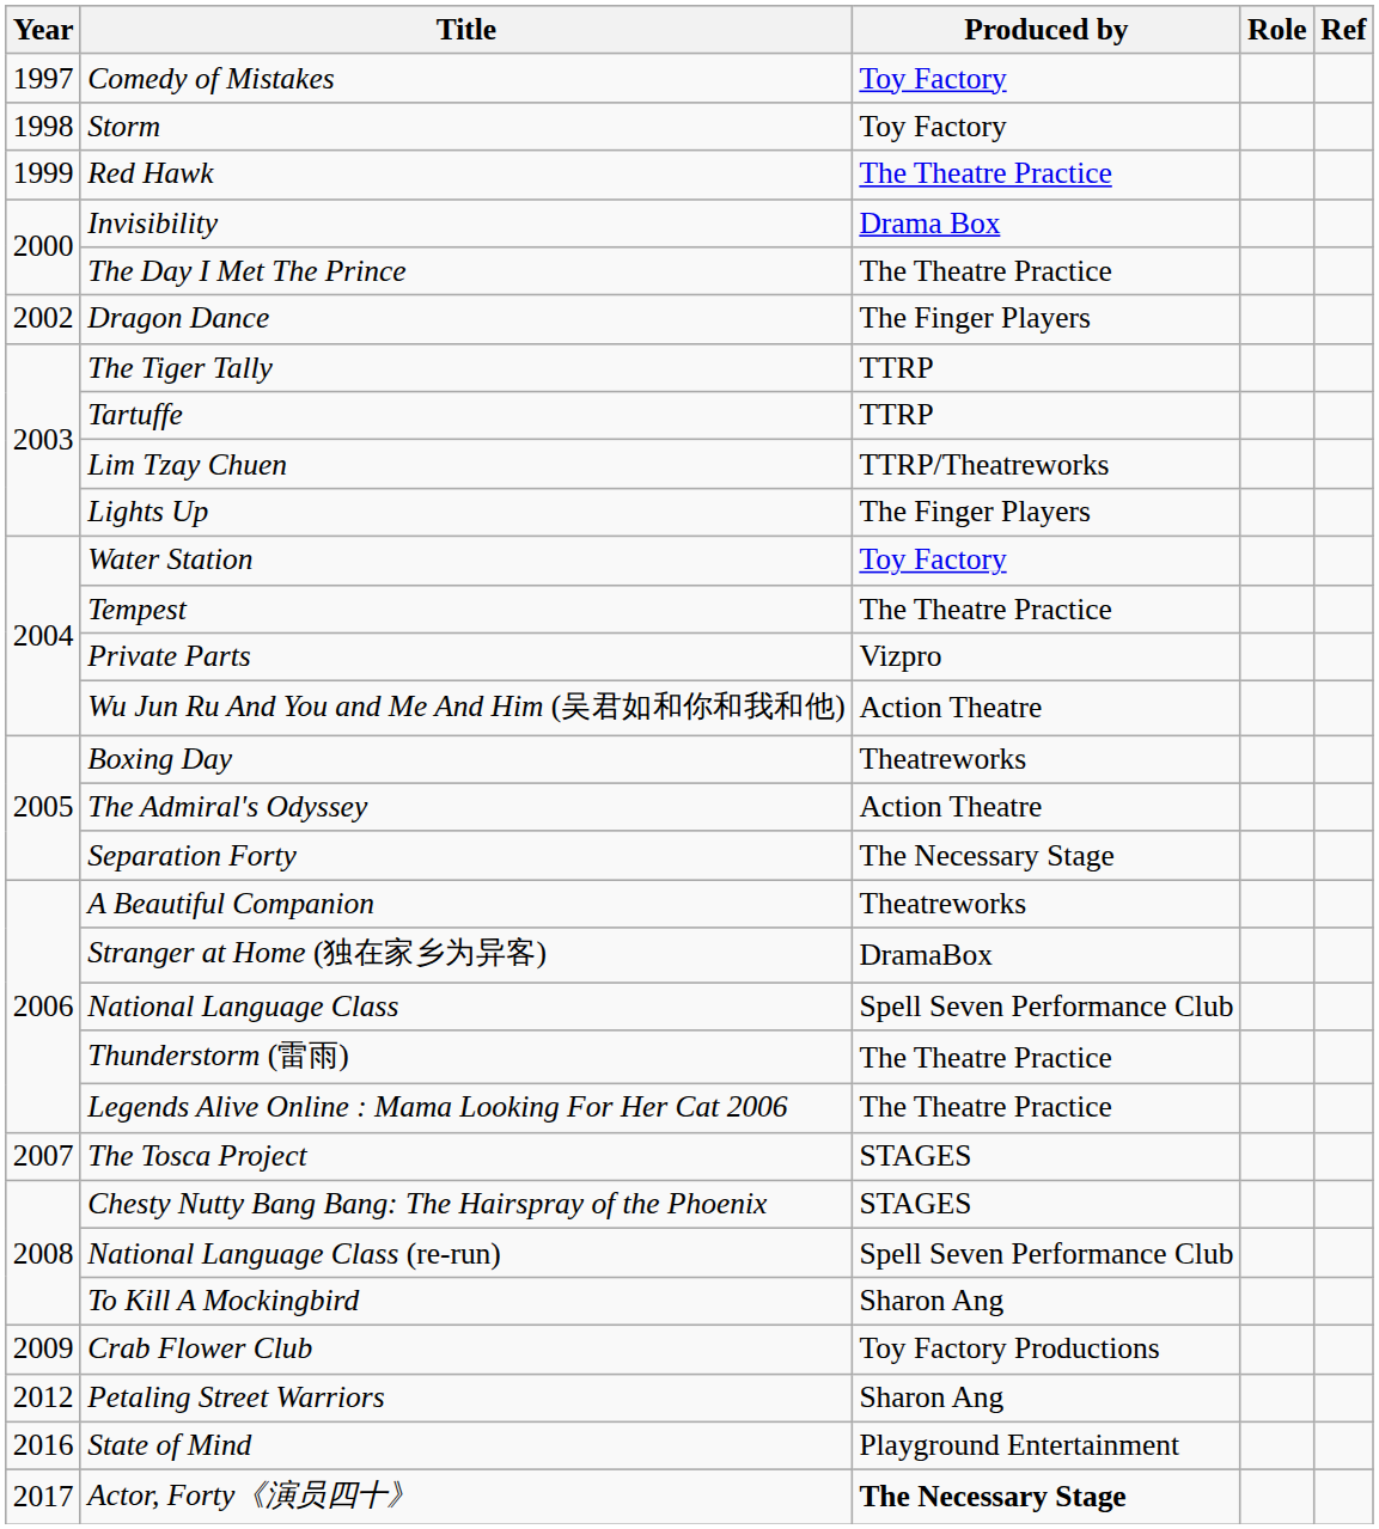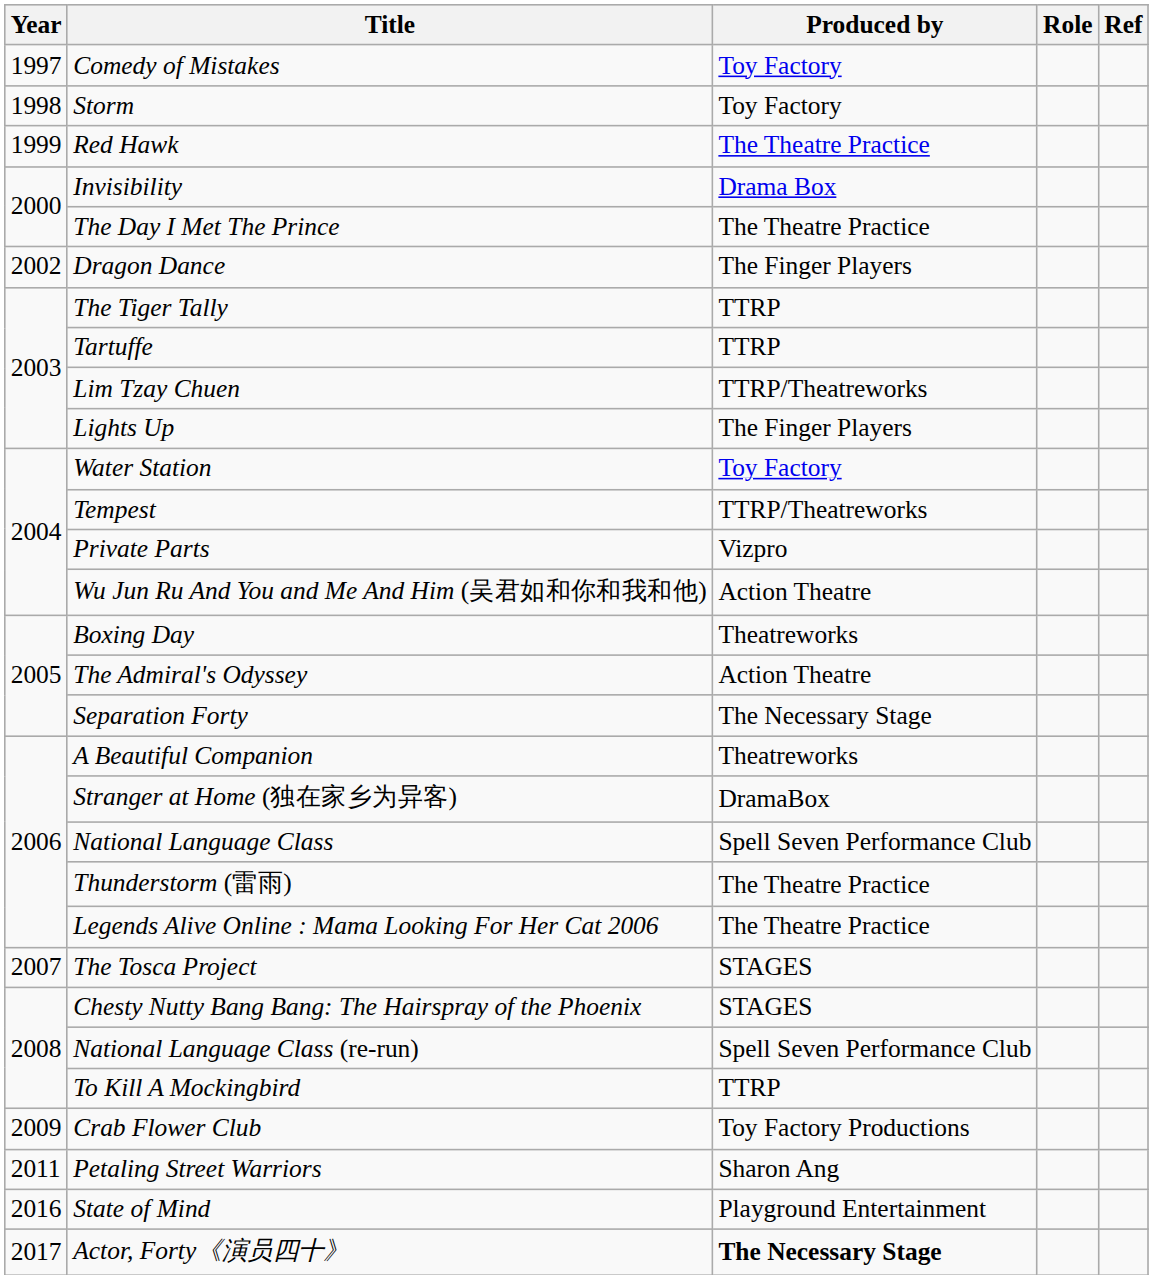 <table class="wikitable sortable">
 <tr>
 <th>Year</th>
 <th>Title</th>
 <th>Produced by</th>
 <th>Role</th>
 <th>Ref</th>
 </tr>
 <tr>
 <td>1997</td>
 <td><em>Comedy of Mistakes</em></td>
 <td><a href='#'>Toy Factory</a></td>
 <td></td>
 <td></td>
 </tr>
 <tr>
 <td>1998</td>
 <td><em>Storm</em></td>
 <td>Toy Factory</td>
 <td></td>
 <td></td>
 </tr>
 <tr>
 <td>1999</td>
 <td><em>Red Hawk</em></td>
 <td><a href='#'>The Theatre Practice</a></td>
 <td></td>
 <td></td>
 </tr>
 <tr>
 <td rowspan="2">2000</td>
 <td><em>Invisibility</em></td>
 <td><a href='#'>Drama Box</a></td>
 <td></td>
 <td></td>
 </tr>
 <tr>
 <td><em>The Day I Met The Prince</em></td>
 <td>The Theatre Practice</td>
 <td></td>
 <td></td>
 </tr>
 <tr>
 <td>2002</td>
 <td><em>Dragon Dance</em></td>
 <td>The Finger Players</td>
 <td></td>
 <td></td>
 </tr>
 <tr>
 <td rowspan="4">2003</td>
 <td><em>The Tiger Tally</em></td>
 <td>TTRP</td>
 <td></td>
 <td></td>
 </tr>
 <tr>
 <td><em>Tartuffe</em></td>
 <td>TTRP</td>
 <td></td>
 <td></td>
 </tr>
 <tr>
 <td><em>Lim Tzay Chuen</em></td>
 <td>TTRP/Theatreworks</td>
 <td></td>
 <td></td>
 </tr>
 <tr>
 <td><em>Lights Up</em></td>
 <td>The Finger Players</td>
 <td></td>
 <td></td>
 </tr>
 <tr>
 <td rowspan="4">2004</td>
 <td><em>Water Station</em></td>
 <td><a href='#'>Toy Factory</a></td>
 <td></td>
 <td></td>
 </tr>
 <tr>
 <td><em>Tempest</em></td>
-<td>The Theatre Practice</td>
+<td>TTRP/Theatreworks</td>
 <td></td>
 <td></td>
 </tr>
 <tr>
 <td><em>Private Parts</em></td>
 <td>Vizpro</td>
 <td></td>
 <td></td>
 </tr>
 <tr>
 <td><em>Wu Jun Ru And You and Me And Him</em> (吴君如和你和我和他)</td>
 <td>Action Theatre</td>
 <td></td>
 <td></td>
 </tr>
 <tr>
 <td rowspan="3">2005</td>
 <td><em>Boxing Day</em></td>
 <td>Theatreworks</td>
 <td></td>
 <td></td>
 </tr>
 <tr>
 <td><em>The Admiral's Odyssey</em></td>
 <td>Action Theatre</td>
 <td></td>
 <td></td>
 </tr>
 <tr>
 <td><em>Separation Forty</em></td>
 <td>The Necessary Stage</td>
 <td></td>
 <td></td>
 </tr>
 <tr>
 <td rowspan="5">2006</td>
 <td><em>A Beautiful Companion</em></td>
 <td>Theatreworks</td>
 <td></td>
 <td></td>
 </tr>
 <tr>
 <td><em>Stranger at Home</em> (独在家乡为异客)</td>
 <td>DramaBox</td>
 <td></td>
 <td></td>
 </tr>
 <tr>
 <td><em>National Language Class</em></td>
 <td>Spell Seven Performance Club</td>
 <td></td>
 <td></td>
 </tr>
 <tr>
 <td><em>Thunderstorm</em> (雷雨)</td>
 <td>The Theatre Practice</td>
 <td></td>
 <td></td>
 </tr>
 <tr>
 <td><em>Legends Alive Online : Mama Looking For Her Cat 2006</em></td>
 <td>The Theatre Practice</td>
 <td></td>
 <td></td>
 </tr>
 <tr>
 <td>2007</td>
 <td><em>The Tosca Project</em></td>
 <td>STAGES</td>
 <td></td>
 <td></td>
 </tr>
 <tr>
 <td rowspan="3">2008</td>
 <td><em>Chesty Nutty Bang Bang: The Hairspray of the Phoenix</em></td>
 <td>STAGES</td>
 <td></td>
 <td></td>
 </tr>
 <tr>
 <td><em>National Language Class</em> (re-run)</td>
 <td>Spell Seven Performance Club</td>
 <td></td>
 <td></td>
 </tr>
 <tr>
 <td><em>To Kill A Mockingbird</em></td>
-<td>Sharon Ang</td>
+<td>TTRP</td>
 <td></td>
 <td></td>
 </tr>
 <tr>
 <td>2009</td>
 <td><em>Crab Flower Club</em></td>
 <td>Toy Factory Productions</td>
 <td></td>
 <td></td>
 </tr>
 <tr>
-<td>2012</td>
+<td>2011</td>
 <td><em>Petaling Street Warriors</em></td>
 <td>Sharon Ang</td>
 <td></td>
 <td></td>
 </tr>
 <tr>
 <td>2016</td>
 <td><em>State of Mind</em></td>
 <td>Playground Entertainment</td>
 <td></td>
 <td></td>
 </tr>
 <tr>
 <td>2017</td>
 <td><em>Actor, Forty《演员四十》</em></td>
 <td><strong>The Necessary Stage</strong></td>
 <td></td>
 <td></td>
 </tr>
 </table>
